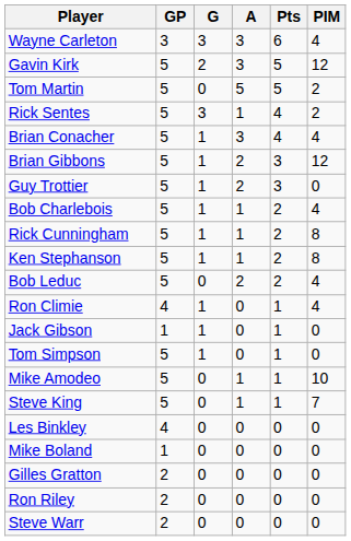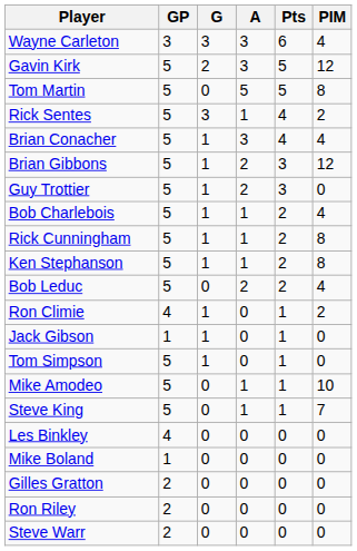 <table class="wikitable">
 <tr>
 <th bgcolor="#DDDDFF" width="40%">Player</th>
 <th bgcolor="#DDDDFF" width="10%">GP</th>
 <th bgcolor="#DDDDFF" width="10%">G</th>
 <th bgcolor="#DDDDFF" width="10%">A</th>
 <th bgcolor="#DDDDFF" width="10%">Pts</th>
 <th bgcolor="#DDDDFF" width="10%">PIM</th>
 </tr>
 <tr>
 <td><a href='#'>Wayne Carleton</a></td>
 <td>3</td>
 <td>3</td>
 <td>3</td>
 <td>6</td>
 <td>4</td>
 </tr>
 <tr>
 <td><a href='#'>Gavin Kirk</a></td>
 <td>5</td>
 <td>2</td>
 <td>3</td>
 <td>5</td>
 <td>12</td>
 </tr>
 <tr>
 <td><a href='#'>Tom Martin</a></td>
 <td>5</td>
 <td>0</td>
 <td>5</td>
 <td>5</td>
-<td>2</td>
+<td>8</td>
 </tr>
 <tr>
 <td><a href='#'>Rick Sentes</a></td>
 <td>5</td>
 <td>3</td>
 <td>1</td>
 <td>4</td>
 <td>2</td>
 </tr>
 <tr>
 <td><a href='#'>Brian Conacher</a></td>
 <td>5</td>
 <td>1</td>
 <td>3</td>
 <td>4</td>
 <td>4</td>
 </tr>
 <tr>
 <td><a href='#'>Brian Gibbons</a></td>
 <td>5</td>
 <td>1</td>
 <td>2</td>
 <td>3</td>
 <td>12</td>
 </tr>
 <tr>
 <td><a href='#'>Guy Trottier</a></td>
 <td>5</td>
 <td>1</td>
 <td>2</td>
 <td>3</td>
 <td>0</td>
 </tr>
 <tr>
 <td><a href='#'>Bob Charlebois</a></td>
 <td>5</td>
 <td>1</td>
 <td>1</td>
 <td>2</td>
 <td>4</td>
 </tr>
 <tr>
 <td><a href='#'>Rick Cunningham</a></td>
 <td>5</td>
 <td>1</td>
 <td>1</td>
 <td>2</td>
 <td>8</td>
 </tr>
 <tr>
 <td><a href='#'>Ken Stephanson</a></td>
 <td>5</td>
 <td>1</td>
 <td>1</td>
 <td>2</td>
 <td>8</td>
 </tr>
 <tr>
 <td><a href='#'>Bob Leduc</a></td>
 <td>5</td>
 <td>0</td>
 <td>2</td>
 <td>2</td>
 <td>4</td>
 </tr>
 <tr>
 <td><a href='#'>Ron Climie</a></td>
 <td>4</td>
 <td>1</td>
 <td>0</td>
 <td>1</td>
-<td>4</td>
+<td>2</td>
 </tr>
 <tr>
 <td><a href='#'>Jack Gibson</a></td>
 <td>1</td>
 <td>1</td>
 <td>0</td>
 <td>1</td>
 <td>0</td>
 </tr>
 <tr>
 <td><a href='#'>Tom Simpson</a></td>
 <td>5</td>
 <td>1</td>
 <td>0</td>
 <td>1</td>
 <td>0</td>
 </tr>
 <tr>
 <td><a href='#'>Mike Amodeo</a></td>
 <td>5</td>
 <td>0</td>
 <td>1</td>
 <td>1</td>
 <td>10</td>
 </tr>
 <tr>
 <td><a href='#'>Steve King</a></td>
 <td>5</td>
 <td>0</td>
 <td>1</td>
 <td>1</td>
 <td>7</td>
 </tr>
 <tr>
 <td><a href='#'>Les Binkley</a></td>
 <td>4</td>
 <td>0</td>
 <td>0</td>
 <td>0</td>
 <td>0</td>
 </tr>
 <tr>
 <td><a href='#'>Mike Boland</a></td>
 <td>1</td>
 <td>0</td>
 <td>0</td>
 <td>0</td>
 <td>0</td>
 </tr>
 <tr>
 <td><a href='#'>Gilles Gratton</a></td>
 <td>2</td>
 <td>0</td>
 <td>0</td>
 <td>0</td>
 <td>0</td>
 </tr>
 <tr>
 <td><a href='#'>Ron Riley</a></td>
 <td>2</td>
 <td>0</td>
 <td>0</td>
 <td>0</td>
 <td>0</td>
 </tr>
 <tr>
 <td><a href='#'>Steve Warr</a></td>
 <td>2</td>
 <td>0</td>
 <td>0</td>
 <td>0</td>
 <td>0</td>
 </tr>
 </table>
